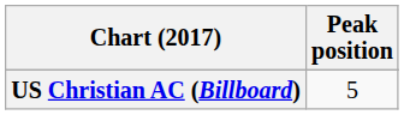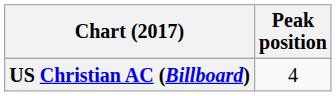 <table class="wikitable sortable plainrowheaders" style="text-align:center">
 <tr>
 <th scope="col">Chart (2017)</th>
 <th scope="col">Peak<br>position</th>
 </tr>
 <tr>
 </tr>
 <tr>
 </tr>
 <tr>
 <th scope="row">US <a href='#'>Christian AC</a> (<em><a href='#'>Billboard</a></em>)</th>
-<td style="text-align:center;">5</td>
+<td style="text-align:center;">4</td>
 </tr>
 </table>
